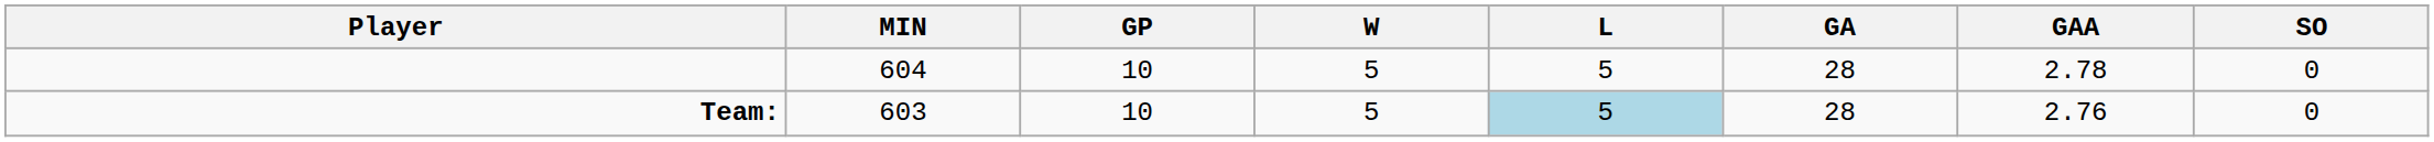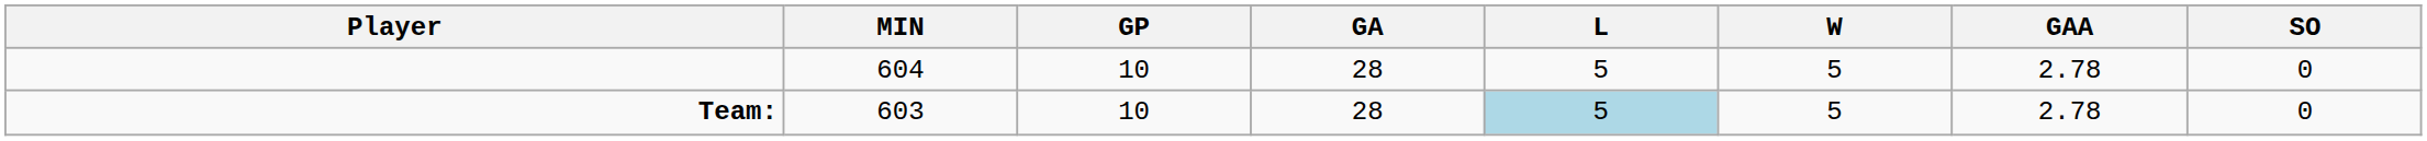 <table class="wikitable sortable" width="60%">
 <tr>
 <th bgcolor="#DDDDFF" width="10%">Player</th>
 <th width="3%" bgcolor="#DDDDFF" title="Minutes played">MIN</th>
 <th width="3%" bgcolor="#DDDDFF" title="Games played in">GP</th>
+<th width="3%" bgcolor="#DDDDFF" title="Goals against">GA</th>
+<th width="3%" bgcolor="#DDDDFF"title="Losses">L</th>
 <th width="3%" bgcolor="#DDDDFF" title="Wins">W</th>
-<th width="3%" bgcolor="#DDDDFF"title="Losses">L</th>
-<th width="3%" bgcolor="#DDDDFF" title="Goals against">GA</th>
 <th width="3%" bgcolor="#DDDDFF" title="Goals against average">GAA</th>
 <th width="3%" bgcolor="#DDDDFF" title="Shut-outs">SO</th>
 </tr>
 <tr align="center">
 <td align="right"></td>
 <td>604</td>
 <td>10</td>
+<td>28</td>
 <td>5</td>
 <td>5</td>
-<td>28</td>
 <td>2.78</td>
 <td>0</td>
 </tr>
 <tr align="center">
 <td align="right"><strong>Team:</strong></td>
 <td>603</td>
 <td>10</td>
+<td>28</td>
+<td style="background: lightblue;">5</td>
 <td>5</td>
-<td style="background: lightblue;">5</td>
-<td>28</td>
-<td>2.76</td>
+<td>2.78</td>
 <td>0</td>
 </tr>
 </table>
